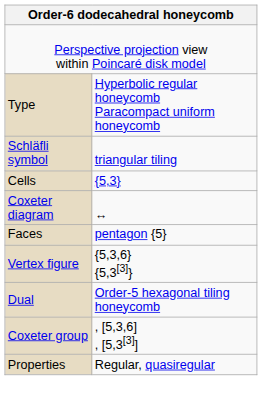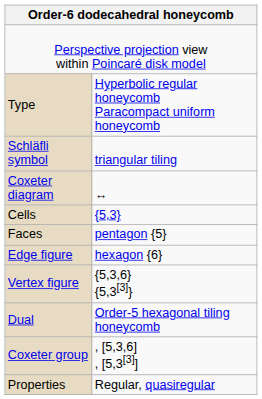 <table class="wikitable" align="right" style="margin-left:10px;" width="320">
 <tr>
 <th bgcolor=#e7dcc3 colspan=2>Order-6 dodecahedral honeycomb</th>
 </tr>
 <tr>
 <td colspan=2 align=center><br><a href='#'>Perspective projection</a> view<br>within <a href='#'>Poincaré disk model</a></td>
 </tr>
 <tr>
 <td bgcolor=#e7dcc3>Type</td>
 <td><a href='#'>Hyperbolic regular honeycomb</a><br><a href='#'>Paracompact uniform honeycomb</a></td>
 </tr>
 <tr>
 <td bgcolor=#e7dcc3><a href='#'>Schläfli symbol</a></td>
 <td> <br><a href='#'>triangular tiling</a><br></td>
 </tr>
 <tr>
+<td bgcolor=#e7dcc3><a href='#'>Coxeter diagram</a></td>
+<td><br> ↔ </td>
+</tr>
+<tr>
 <td bgcolor=#e7dcc3>Cells</td>
 <td><a href='#'>{5,3}</a> </td>
 </tr>
 <tr>
-<td bgcolor=#e7dcc3><a href='#'>Coxeter diagram</a></td>
-<td><br> ↔ </td>
+<td bgcolor=#e7dcc3>Faces</td>
+<td><a href='#'>pentagon</a> {5}</td>
 </tr>
 <tr>
-<td bgcolor=#e7dcc3>Faces</td>
-<td><a href='#'>pentagon</a> {5}</td>
+<td bgcolor=#e7dcc3><a href='#'>Edge figure</a></td>
+<td><a href='#'>hexagon</a> {6}</td>
 </tr>
 <tr>
 <td bgcolor=#e7dcc3><a href='#'>Vertex figure</a></td>
 <td>{5,3,6}<br>{5,3<sup>[3]</sup>}</td>
 </tr>
 <tr>
 <td bgcolor=#e7dcc3><a href='#'>Dual</a></td>
 <td><a href='#'>Order-5 hexagonal tiling honeycomb</a></td>
 </tr>
 <tr>
 <td bgcolor=#e7dcc3><a href='#'>Coxeter group</a></td>
 <td>, [5,3,6]<br>, [5,3<sup>[3]</sup>]</td>
 </tr>
 <tr>
 <td bgcolor=#e7dcc3>Properties</td>
 <td>Regular, <a href='#'>quasiregular</a></td>
 </tr>
 </table>
